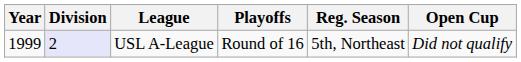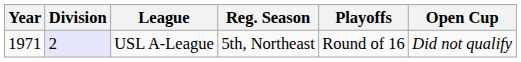 <table class="wikitable">
 <tr>
 <th>Year</th>
 <th>Division</th>
 <th>League</th>
+<th>Reg. Season</th>
 <th>Playoffs</th>
-<th>Reg. Season</th>
 <th>Open Cup</th>
 </tr>
 <tr>
-<td>1999</td>
+<td>1971</td>
 <td style="background: lavender;">2</td>
 <td>USL A-League</td>
+<td>5th, Northeast</td>
 <td>Round of 16</td>
-<td>5th, Northeast</td>
 <td><em>Did not qualify</em></td>
 </tr>
 </table>
